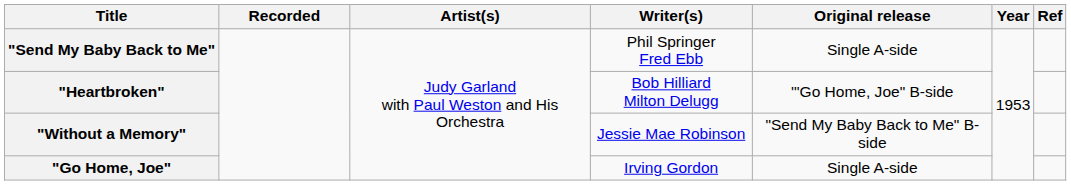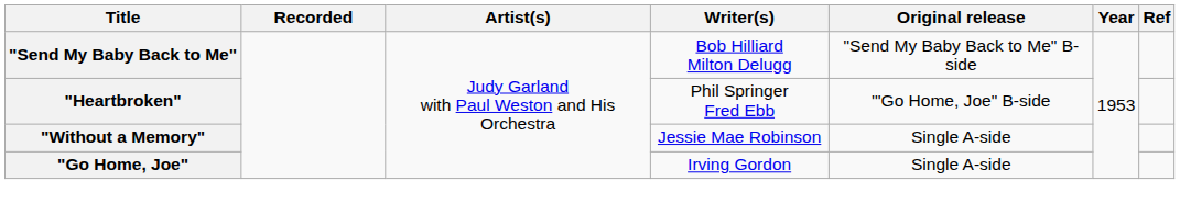 <table class="wikitable sortable plainrowheaders" style="text-align: center;">
 <tr>
 <th scope="col">Title</th>
 <th scope="col" style="width:8em;">Recorded</th>
 <th scope="col" style="width:15em;">Artist(s)</th>
 <th scope="col" style="width:10em;" class="unsortable">Writer(s)</th>
 <th scope="col" style="width:15em;">Original release</th>
 <th scope="col">Year</th>
 <th scope="col" class="unsortable">Ref</th>
 </tr>
 <tr>
 <th scope = "row">"Send My Baby Back to Me"</th>
 <td rowspan="4"></td>
 <td rowspan="4"><a href='#'>Judy Garland</a><br>with <a href='#'>Paul Weston</a> and His Orchestra</td>
-<td>Phil Springer<br><a href='#'>Fred Ebb</a></td>
-<td>Single A-side</td>
+<td><a href='#'>Bob Hilliard</a><br><a href='#'>Milton Delugg</a></td>
+<td>"Send My Baby Back to Me" B-side</td>
 <td rowspan="4">1953</td>
 <td></td>
 </tr>
 <tr>
 <th scope = "row">"Heartbroken"</th>
-<td><a href='#'>Bob Hilliard</a><br><a href='#'>Milton Delugg</a></td>
+<td>Phil Springer<br><a href='#'>Fred Ebb</a></td>
 <td>'"Go Home, Joe" B-side</td>
 <td></td>
 </tr>
 <tr>
 <th scope = "row">"Without a Memory"</th>
 <td><a href='#'>Jessie Mae Robinson</a></td>
-<td>"Send My Baby Back to Me" B-side</td>
+<td>Single A-side</td>
 <td></td>
 </tr>
 <tr>
 <th scope = "row">"Go Home, Joe"</th>
 <td><a href='#'>Irving Gordon</a></td>
 <td>Single A-side</td>
 <td></td>
 </tr>
 </table>
